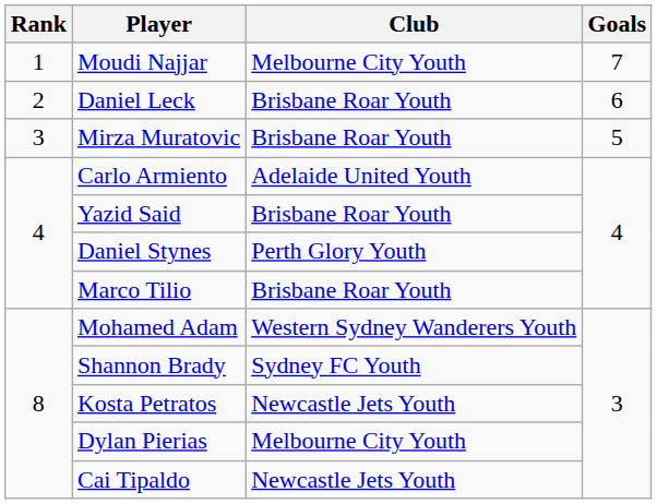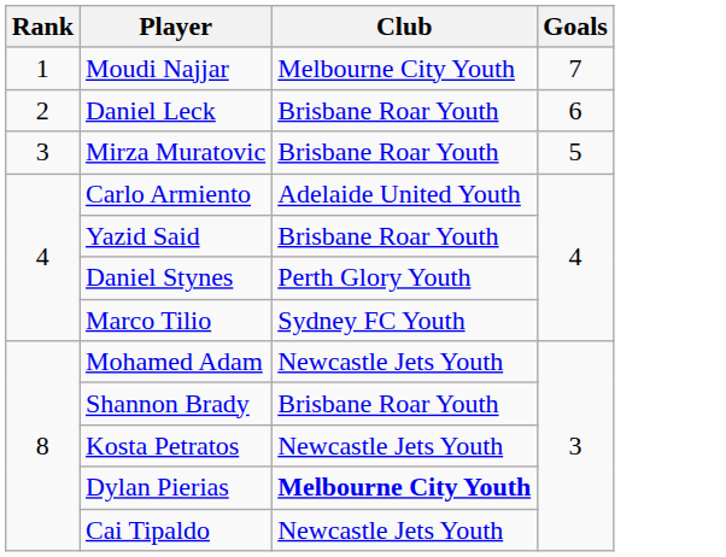 <table class="wikitable" style="text-align:center">
 <tr>
 <th>Rank</th>
 <th>Player</th>
 <th>Club</th>
 <th>Goals</th>
 </tr>
 <tr>
 <td>1</td>
 <td align="left"> <a href='#'>Moudi Najjar</a></td>
 <td align="left"><a href='#'>Melbourne City Youth</a></td>
 <td>7</td>
 </tr>
 <tr>
 <td>2</td>
 <td align="left"> <a href='#'>Daniel Leck</a></td>
 <td align="left"><a href='#'>Brisbane Roar Youth</a></td>
 <td>6</td>
 </tr>
 <tr>
 <td>3</td>
 <td align="left"> <a href='#'>Mirza Muratovic</a></td>
 <td align="left"><a href='#'>Brisbane Roar Youth</a></td>
 <td>5</td>
 </tr>
 <tr>
 <td rowspan=4>4</td>
 <td align="left"> <a href='#'>Carlo Armiento</a></td>
 <td align="left"><a href='#'>Adelaide United Youth</a></td>
 <td rowspan=4>4</td>
 </tr>
 <tr>
 <td align="left"> <a href='#'>Yazid Said</a></td>
 <td align="left"><a href='#'>Brisbane Roar Youth</a></td>
 </tr>
 <tr>
 <td align="left"> <a href='#'>Daniel Stynes</a></td>
 <td align="left"><a href='#'>Perth Glory Youth</a></td>
 </tr>
 <tr>
 <td align="left"> <a href='#'>Marco Tilio</a></td>
-<td align="left"><a href='#'>Brisbane Roar Youth</a></td>
+<td align="left"><a href='#'>Sydney FC Youth</a></td>
 </tr>
 <tr>
 <td rowspan=5>8</td>
 <td align="left"> <a href='#'>Mohamed Adam</a></td>
-<td align="left"><a href='#'>Western Sydney Wanderers Youth</a></td>
+<td align="left"><a href='#'>Newcastle Jets Youth</a></td>
 <td rowspan=5>3</td>
 </tr>
 <tr>
 <td align="left"> <a href='#'>Shannon Brady</a></td>
-<td align="left"><a href='#'>Sydney FC Youth</a></td>
+<td align="left"><a href='#'>Brisbane Roar Youth</a></td>
 </tr>
 <tr>
 <td align="left"> <a href='#'>Kosta Petratos</a></td>
 <td align="left"><a href='#'>Newcastle Jets Youth</a></td>
 </tr>
 <tr>
 <td align="left"> <a href='#'>Dylan Pierias</a></td>
-<td align="left"><a href='#'>Melbourne City Youth</a></td>
+<td align="left"><strong><a href='#'>Melbourne City Youth</a></strong></td>
 </tr>
 <tr>
 <td align="left"> <a href='#'>Cai Tipaldo</a></td>
 <td align="left"><a href='#'>Newcastle Jets Youth</a></td>
 </tr>
 </table>
